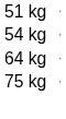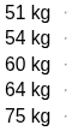 <table>
 <tr>
 <td>51 kg<br></td>
 <td></td>
 <td></td>
 <td><hr></td>
 </tr>
 <tr>
 <td>54 kg<br></td>
+<td></td>
+<td></td>
+<td><hr></td>
+</tr>
+<tr>
+<td>60 kg<br></td>
 <td></td>
 <td></td>
 <td><hr></td>
 </tr>
 <tr>
 <td>64 kg<br></td>
 <td></td>
 <td></td>
 <td><hr></td>
 </tr>
 <tr>
 <td>75 kg<br></td>
 <td></td>
 <td></td>
 <td><hr></td>
 </tr>
 </table>
